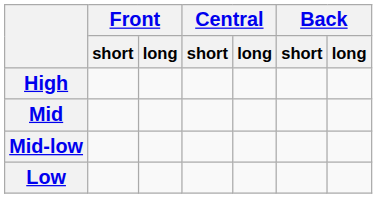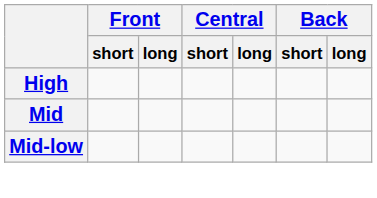 <table class="wikitable" style="text-align:center">
 <tr>
 <th rowspan="2"></th>
 <th colspan="2"><a href='#'>Front</a></th>
 <th colspan="2"><a href='#'>Central</a></th>
 <th colspan="2"><a href='#'>Back</a></th>
 </tr>
 <tr>
 <th><small>short</small></th>
 <th><small>long</small></th>
 <th><small>short</small></th>
 <th><small>long</small></th>
 <th><small>short</small></th>
 <th><small>long</small></th>
 </tr>
 <tr>
 <th><a href='#'>High</a></th>
 <td align="center"></td>
 <td align="center"></td>
 <td></td>
 <td></td>
 <td align="center"></td>
 <td align="center"></td>
 </tr>
 <tr>
 <th><a href='#'>Mid</a></th>
 <td></td>
 <td></td>
 <td></td>
 <td></td>
 <td></td>
 <td></td>
 </tr>
 <tr>
 <th><a href='#'>Mid-low</a></th>
 <td></td>
 <td></td>
 <td></td>
 <td></td>
 <td></td>
 <td></td>
 </tr>
-<tr>
-<th><a href='#'>Low</a></th>
-<td></td>
-<td></td>
-<td></td>
-<td></td>
-<td></td>
-<td></td>
-</tr>
 </table>
